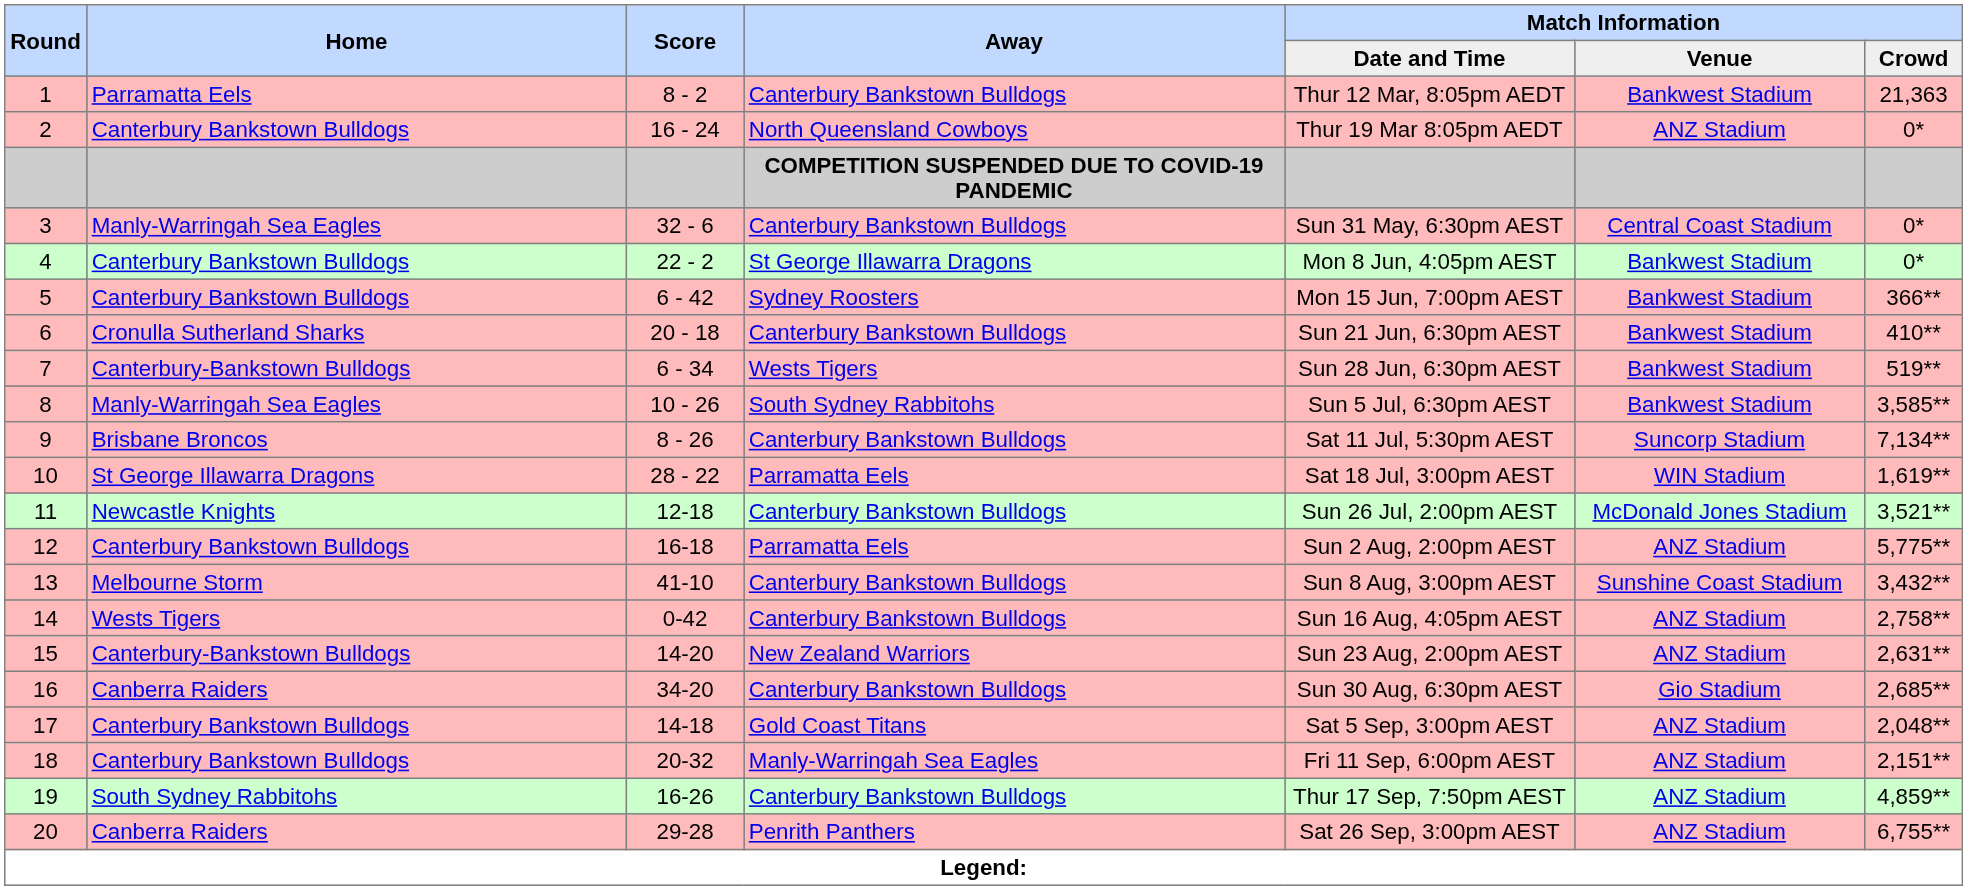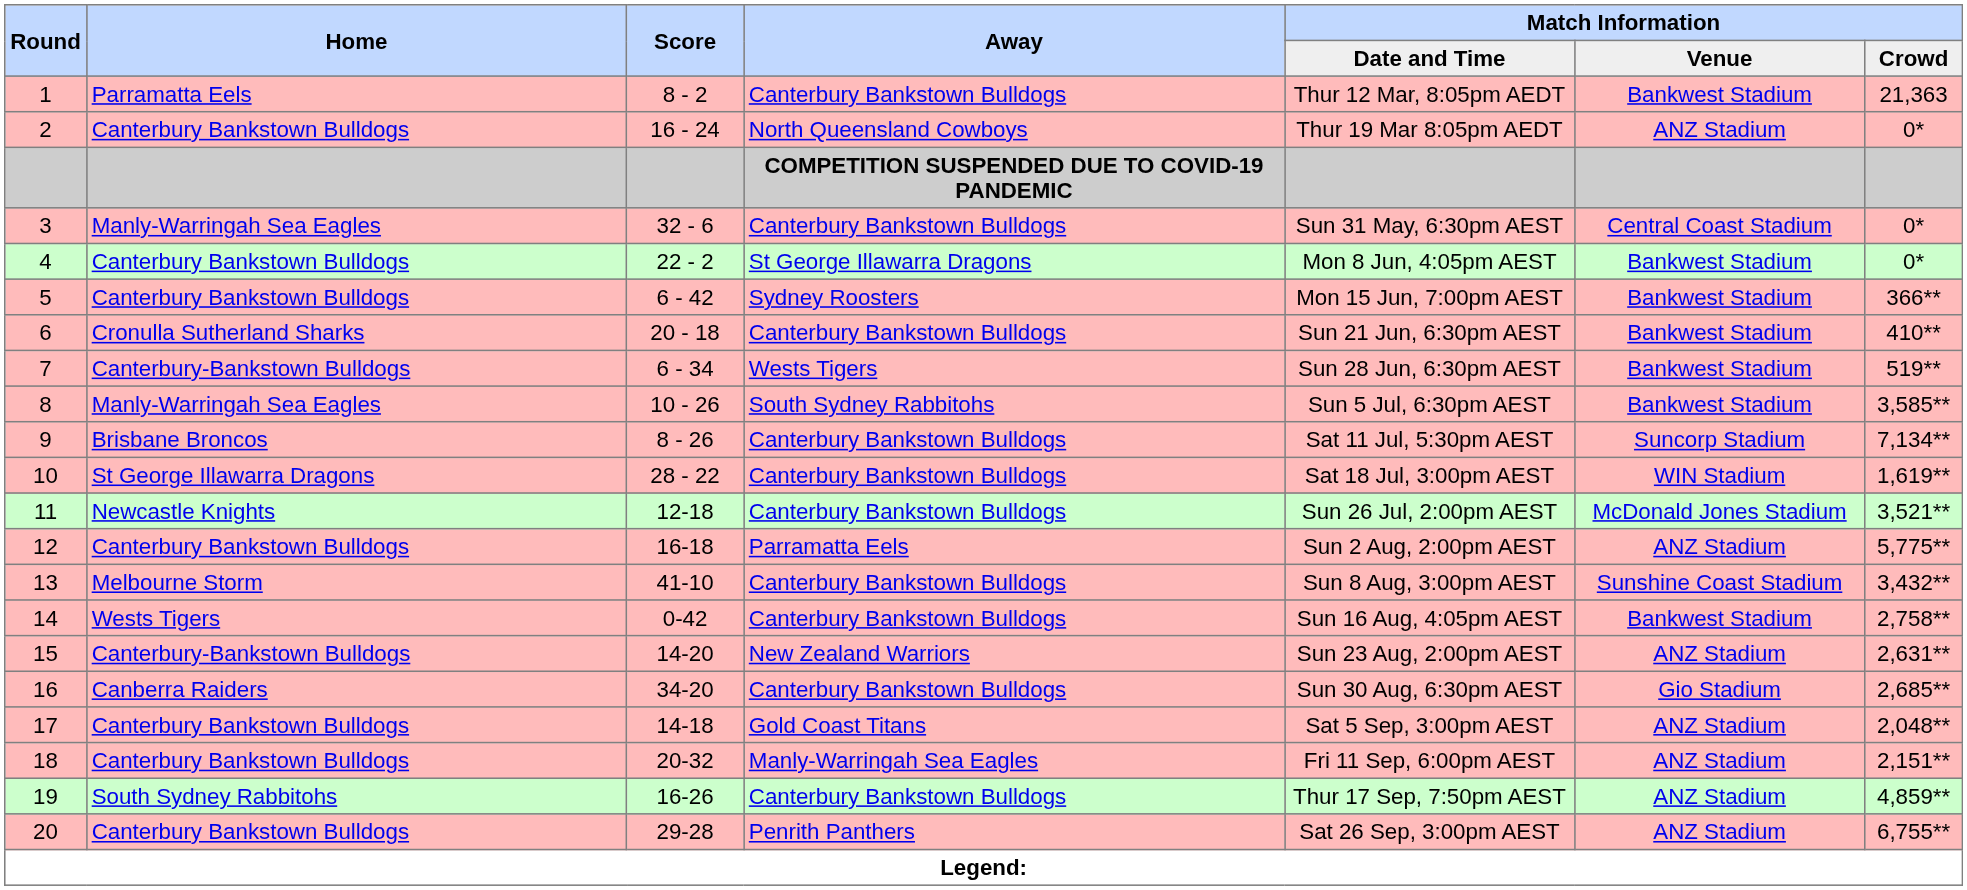 <table border=1 style="border-collapse:collapse; font-size:90%; text-align:center;" cellpadding=3 cellspacing=0 width=100%>
 <tr bgcolor=#C1D8FF>
 <th rowspan=2 width=3%>Round</th>
 <th rowspan=2 width=28%>Home</th>
 <th rowspan=2 width=6%>Score</th>
 <th rowspan=2 width=28%>Away</th>
 <th colspan="5">Match Information</th>
 </tr>
 <tr bgcolor=#EFEFEF>
 <th width=15%>Date and Time</th>
 <th width=15%>Venue</th>
 <th width=9%>Crowd</th>
 </tr>
 <tr bgcolor=ffbbbb>
 <td>1</td>
 <td align=left> <a href='#'>Parramatta Eels</a></td>
 <td>8 - 2</td>
 <td align=left> <a href='#'>Canterbury Bankstown Bulldogs</a></td>
 <td>Thur 12 Mar, 8:05pm AEDT</td>
 <td><a href='#'>Bankwest Stadium</a></td>
 <td>21,363</td>
 </tr>
 <tr bgcolor=ffbbbb>
 <td>2</td>
 <td align=left> <a href='#'>Canterbury Bankstown Bulldogs</a></td>
 <td>16 - 24</td>
 <td align=left> <a href='#'>North Queensland Cowboys</a></td>
 <td>Thur 19 Mar 8:05pm AEDT</td>
 <td><a href='#'>ANZ Stadium</a></td>
 <td>0*</td>
 </tr>
 <tr bgcolor=CDCDCD>
 <td></td>
 <td></td>
 <td></td>
 <td><strong>COMPETITION SUSPENDED DUE TO COVID-19 PANDEMIC</strong></td>
 <td></td>
 <td></td>
 <td></td>
 </tr>
 <tr bgcolor=ffbbbb>
 <td>3</td>
 <td align=left> <a href='#'>Manly-Warringah Sea Eagles</a></td>
 <td>32 - 6</td>
 <td align=left> <a href='#'>Canterbury Bankstown Bulldogs</a></td>
 <td>Sun 31 May, 6:30pm AEST</td>
 <td><a href='#'>Central Coast Stadium</a></td>
 <td>0*</td>
 </tr>
 <tr bgcolor=#CCFFCC>
 <td>4</td>
 <td align=left> <a href='#'>Canterbury Bankstown Bulldogs</a></td>
 <td>22 - 2</td>
 <td align=left> <a href='#'>St George Illawarra Dragons</a></td>
 <td>Mon 8 Jun, 4:05pm AEST</td>
 <td><a href='#'>Bankwest Stadium</a></td>
 <td>0*</td>
 </tr>
 <tr bgcolor=ffbbbb>
 <td>5</td>
 <td align=left> <a href='#'>Canterbury Bankstown Bulldogs</a></td>
 <td>6 - 42</td>
 <td align=left> <a href='#'>Sydney Roosters</a></td>
 <td>Mon 15 Jun, 7:00pm AEST</td>
 <td><a href='#'>Bankwest Stadium</a></td>
 <td>366**</td>
 </tr>
 <tr bgcolor=ffbbbb>
 <td>6</td>
 <td align=left> <a href='#'>Cronulla Sutherland Sharks</a></td>
 <td>20 - 18</td>
 <td align=left> <a href='#'>Canterbury Bankstown Bulldogs</a></td>
 <td>Sun 21 Jun, 6:30pm AEST</td>
 <td><a href='#'>Bankwest Stadium</a></td>
 <td>410**</td>
 </tr>
 <tr bgcolor=ffbbbb>
 <td>7</td>
 <td align=left> <a href='#'>Canterbury-Bankstown Bulldogs</a></td>
 <td>6 - 34</td>
 <td align=left> <a href='#'>Wests Tigers</a></td>
 <td>Sun 28 Jun, 6:30pm AEST</td>
 <td><a href='#'>Bankwest Stadium</a></td>
 <td>519**</td>
 </tr>
 <tr bgcolor=ffbbbb>
 <td>8</td>
 <td align=left> <a href='#'>Manly-Warringah Sea Eagles</a></td>
 <td>10 - 26</td>
 <td align=left> <a href='#'>South Sydney Rabbitohs</a></td>
 <td>Sun 5 Jul, 6:30pm AEST</td>
 <td><a href='#'>Bankwest Stadium</a></td>
 <td>3,585**</td>
 </tr>
 <tr bgcolor=ffbbbb>
 <td>9</td>
 <td align=left> <a href='#'>Brisbane Broncos</a></td>
 <td>8 - 26</td>
 <td align=left> <a href='#'>Canterbury Bankstown Bulldogs</a></td>
 <td>Sat 11 Jul, 5:30pm AEST</td>
 <td><a href='#'>Suncorp Stadium</a></td>
 <td>7,134**</td>
 </tr>
 <tr bgcolor=ffbbbb>
 <td>10</td>
 <td align=left> <a href='#'>St George Illawarra Dragons</a></td>
 <td>28 - 22</td>
-<td align=left> <a href='#'>Parramatta Eels</a></td>
+<td align=left> <a href='#'>Canterbury Bankstown Bulldogs</a></td>
 <td>Sat 18 Jul, 3:00pm AEST</td>
 <td><a href='#'>WIN Stadium</a></td>
 <td>1,619**</td>
 </tr>
 <tr bgcolor=#CCFFCC>
 <td>11</td>
 <td align=left> <a href='#'>Newcastle Knights</a></td>
 <td>12-18</td>
 <td align=left> <a href='#'>Canterbury Bankstown Bulldogs</a></td>
 <td>Sun 26 Jul, 2:00pm AEST</td>
 <td><a href='#'>McDonald Jones Stadium</a></td>
 <td>3,521**</td>
 </tr>
 <tr bgcolor=ffbbbb>
 <td>12</td>
 <td align=left> <a href='#'>Canterbury Bankstown Bulldogs</a></td>
 <td>16-18</td>
 <td align=left> <a href='#'>Parramatta Eels</a></td>
 <td>Sun 2 Aug, 2:00pm AEST</td>
 <td><a href='#'>ANZ Stadium</a></td>
 <td>5,775**</td>
 </tr>
 <tr bgcolor=ffbbbb>
 <td>13</td>
 <td align=left> <a href='#'>Melbourne Storm</a></td>
 <td>41-10</td>
 <td align=left> <a href='#'>Canterbury Bankstown Bulldogs</a></td>
 <td>Sun 8 Aug, 3:00pm AEST</td>
 <td><a href='#'>Sunshine Coast Stadium</a></td>
 <td>3,432**</td>
 </tr>
 <tr bgcolor=ffbbbb>
 <td>14</td>
 <td align=left> <a href='#'>Wests Tigers</a></td>
 <td>0-42</td>
 <td align=left> <a href='#'>Canterbury Bankstown Bulldogs</a></td>
 <td>Sun 16 Aug, 4:05pm AEST</td>
-<td><a href='#'>ANZ Stadium</a></td>
+<td><a href='#'>Bankwest Stadium</a></td>
 <td>2,758**</td>
 </tr>
 <tr bgcolor=#ffbbbb>
 <td>15</td>
 <td align=left> <a href='#'>Canterbury-Bankstown Bulldogs</a></td>
 <td>14-20</td>
 <td align=left> <a href='#'>New Zealand Warriors</a></td>
 <td>Sun 23 Aug, 2:00pm AEST</td>
 <td><a href='#'>ANZ Stadium</a></td>
 <td>2,631**</td>
 </tr>
 <tr bgcolor=#ffbbbb>
 <td>16</td>
 <td align=left> <a href='#'>Canberra Raiders</a></td>
 <td>34-20</td>
 <td align=left> <a href='#'>Canterbury Bankstown Bulldogs</a></td>
 <td>Sun 30 Aug, 6:30pm AEST</td>
 <td><a href='#'>Gio Stadium</a></td>
 <td>2,685**</td>
 </tr>
 <tr bgcolor=#ffbbbb>
 <td>17</td>
 <td align=left> <a href='#'>Canterbury Bankstown Bulldogs</a></td>
 <td>14-18</td>
 <td align=left> <a href='#'>Gold Coast Titans</a></td>
 <td>Sat 5 Sep, 3:00pm AEST</td>
 <td><a href='#'>ANZ Stadium</a></td>
 <td>2,048**</td>
 </tr>
 <tr bgcolor=#ffbbbb>
 <td>18</td>
 <td align=left> <a href='#'>Canterbury Bankstown Bulldogs</a></td>
 <td>20-32</td>
 <td align=left> <a href='#'>Manly-Warringah Sea Eagles</a></td>
 <td>Fri 11 Sep, 6:00pm AEST</td>
 <td><a href='#'>ANZ Stadium</a></td>
 <td>2,151**</td>
 </tr>
 <tr bgcolor=#CCFFCC>
 <td>19</td>
 <td align=left> <a href='#'>South Sydney Rabbitohs</a></td>
 <td>16-26</td>
 <td align=left> <a href='#'>Canterbury Bankstown Bulldogs</a></td>
 <td>Thur 17 Sep, 7:50pm AEST</td>
 <td><a href='#'>ANZ Stadium</a></td>
 <td>4,859**</td>
 </tr>
 <tr bgcolor=#ffbbbb>
 <td>20</td>
-<td align=left> <a href='#'>Canberra Raiders</a></td>
+<td align=left> <a href='#'>Canterbury Bankstown Bulldogs</a></td>
 <td>29-28</td>
 <td align=left> <a href='#'>Penrith Panthers</a></td>
 <td>Sat 26 Sep, 3:00pm AEST</td>
 <td><a href='#'>ANZ Stadium</a></td>
 <td>6,755**</td>
 </tr>
 <tr>
 <th colspan="10"><strong>Legend</strong>:    </th>
 </tr>
 </table>
